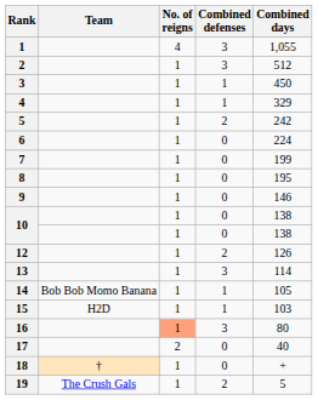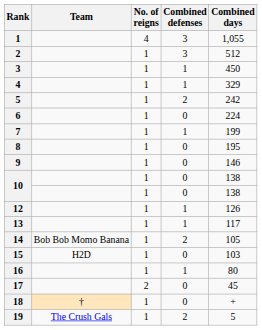 <table class="wikitable sortable" style="text-align: center">
 <tr>
 <th>Rank</th>
 <th>Team</th>
 <th>No. of<br>reigns</th>
 <th>Combined<br>defenses</th>
 <th>Combined<br>days</th>
 </tr>
 <tr>
 <th>1</th>
 <td><br></td>
 <td>4</td>
 <td>3</td>
 <td>1,055</td>
 </tr>
 <tr>
 <th>2</th>
 <td></td>
 <td>1</td>
 <td>3</td>
 <td>512</td>
 </tr>
 <tr>
 <th>3</th>
 <td></td>
 <td>1</td>
 <td>1</td>
 <td>450</td>
 </tr>
 <tr>
 <th>4</th>
 <td></td>
 <td>1</td>
 <td>1</td>
 <td>329</td>
 </tr>
 <tr>
 <th>5</th>
 <td><br></td>
 <td>1</td>
 <td>2</td>
 <td>242</td>
 </tr>
 <tr>
 <th>6</th>
 <td></td>
 <td>1</td>
 <td>0</td>
 <td>224</td>
 </tr>
 <tr>
 <th>7</th>
 <td></td>
 <td>1</td>
-<td>0</td>
+<td>1</td>
 <td>199</td>
 </tr>
 <tr>
 <th>8</th>
 <td></td>
 <td>1</td>
 <td>0</td>
 <td>195</td>
 </tr>
 <tr>
 <th>9</th>
 <td></td>
 <td>1</td>
 <td>0</td>
 <td>146</td>
 </tr>
 <tr>
 <th rowspan="2">10</th>
 <td></td>
 <td>1</td>
 <td>0</td>
 <td>138</td>
 </tr>
 <tr>
 <td></td>
 <td>1</td>
 <td>0</td>
 <td>138</td>
 </tr>
 <tr>
 <th>12</th>
 <td></td>
 <td>1</td>
-<td>2</td>
+<td>1</td>
 <td>126</td>
 </tr>
 <tr>
 <th>13</th>
 <td></td>
 <td>1</td>
-<td>3</td>
-<td>114</td>
+<td>1</td>
+<td>117</td>
 </tr>
 <tr>
 <th>14</th>
 <td>Bob Bob Momo Banana<br></td>
 <td>1</td>
-<td>1</td>
+<td>2</td>
 <td>105</td>
 </tr>
 <tr>
 <th>15</th>
 <td>H2D<br></td>
 <td>1</td>
-<td>1</td>
+<td>0</td>
 <td>103</td>
 </tr>
 <tr>
 <th>16</th>
 <td><br></td>
-<td style="background: lightsalmon;">1</td>
-<td>3</td>
+<td>1</td>
+<td>1</td>
 <td>80</td>
 </tr>
 <tr>
 <th>17</th>
 <td></td>
 <td>2</td>
 <td>0</td>
-<td>40</td>
+<td>45</td>
 </tr>
 <tr>
 <th>18</th>
 <td style="background-color:#FFE6BD"> †</td>
 <td>1</td>
 <td>0</td>
 <td>+</td>
 </tr>
 <tr>
 <th>19</th>
 <td><a href='#'>The Crush Gals</a><br></td>
 <td>1</td>
 <td>2</td>
 <td>5</td>
 </tr>
 </table>
